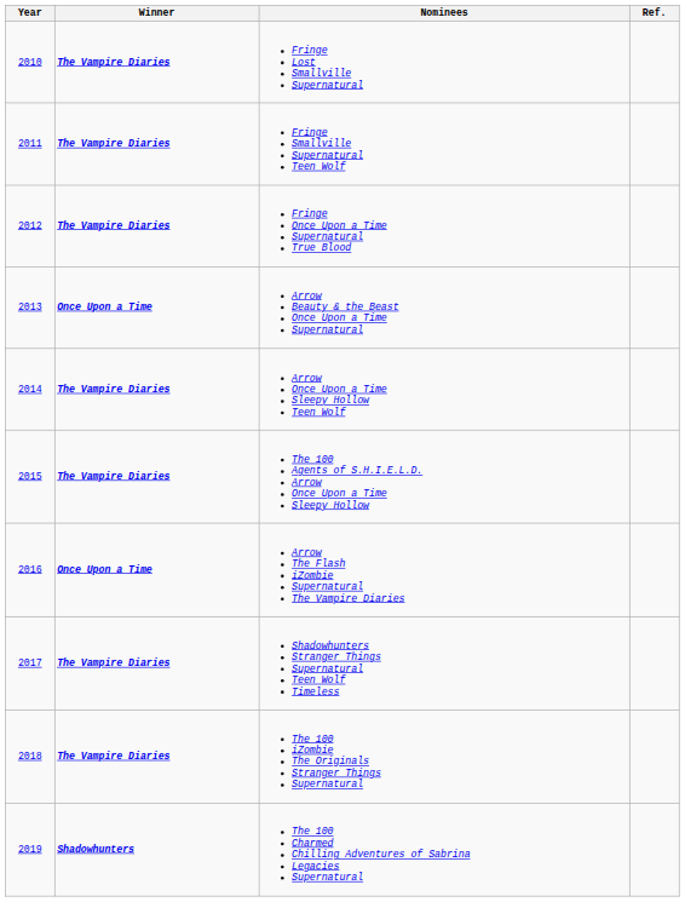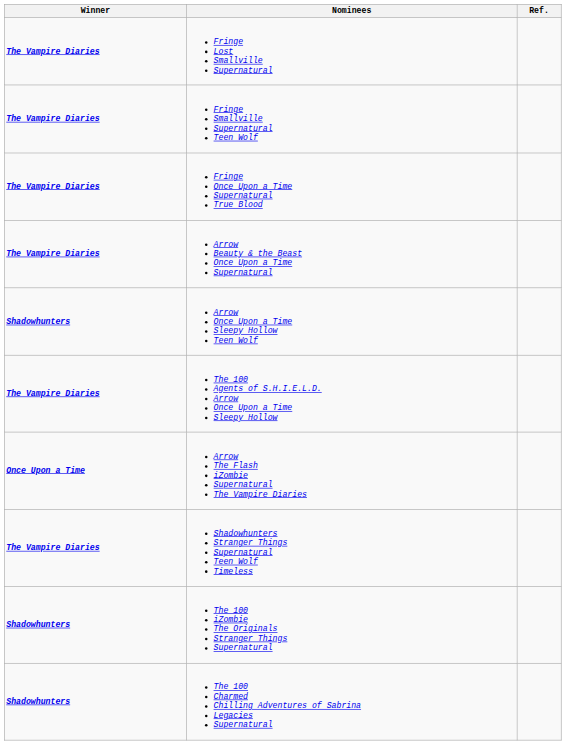 <table class="wikitable" width=70%>
 <tr>
-<th>Year</th>
 <th>Winner</th>
 <th>Nominees</th>
 <th>Ref.</th>
 </tr>
 <tr>
-<td align="center"><a href='#'>2010</a></td>
 <td><strong><em><a href='#'>The Vampire Diaries</a></em></strong></td>
 <td><br><ul><li><em><a href='#'>Fringe</a></em></li><li><em><a href='#'>Lost</a></em></li><li><em><a href='#'>Smallville</a></em></li><li><em><a href='#'>Supernatural</a></em></li></ul></td>
 <td align="center"></td>
 </tr>
 <tr>
-<td align="center"><a href='#'>2011</a></td>
 <td><strong><em><a href='#'>The Vampire Diaries</a></em></strong></td>
 <td><br><ul><li><em><a href='#'>Fringe</a></em></li><li><em><a href='#'>Smallville</a></em></li><li><em><a href='#'>Supernatural</a></em></li><li><em><a href='#'>Teen Wolf</a></em></li></ul></td>
 <td align="center"></td>
 </tr>
 <tr>
-<td align="center"><a href='#'>2012</a></td>
 <td><strong><em><a href='#'>The Vampire Diaries</a></em></strong></td>
 <td><br><ul><li><em><a href='#'>Fringe</a></em></li><li><em><a href='#'>Once Upon a Time</a></em></li><li><em><a href='#'>Supernatural</a></em></li><li><em><a href='#'>True Blood</a></em></li></ul></td>
 <td align="center"></td>
 </tr>
 <tr>
-<td align="center"><a href='#'>2013</a></td>
-<td><strong><em><a href='#'>Once Upon a Time</a></em></strong></td>
+<td><strong><em><a href='#'>The Vampire Diaries</a></em></strong></td>
 <td><br><ul><li><em><a href='#'>Arrow</a></em></li><li><em><a href='#'>Beauty & the Beast</a></em></li><li><em><a href='#'>Once Upon a Time</a></em></li><li><em><a href='#'>Supernatural</a></em></li></ul></td>
 <td align="center"></td>
 </tr>
 <tr>
-<td align="center"><a href='#'>2014</a></td>
-<td><strong><em><a href='#'>The Vampire Diaries</a></em></strong></td>
+<td><strong><em><a href='#'>Shadowhunters</a></em></strong></td>
 <td><br><ul><li><em><a href='#'>Arrow</a></em></li><li><em><a href='#'>Once Upon a Time</a></em></li><li><em><a href='#'>Sleepy Hollow</a></em></li><li><em><a href='#'>Teen Wolf</a></em></li></ul></td>
 <td align="center"></td>
 </tr>
 <tr>
-<td align="center"><a href='#'>2015</a></td>
 <td><strong><em><a href='#'>The Vampire Diaries</a></em></strong></td>
 <td><br><ul><li><em><a href='#'>The 100</a></em></li><li><em><a href='#'>Agents of S.H.I.E.L.D.</a></em></li><li><em><a href='#'>Arrow</a></em></li><li><em><a href='#'>Once Upon a Time</a></em></li><li><em><a href='#'>Sleepy Hollow</a></em></li></ul></td>
 <td align="center"></td>
 </tr>
 <tr>
-<td align="center"><a href='#'>2016</a></td>
 <td><strong><em><a href='#'>Once Upon a Time</a></em></strong></td>
 <td><br><ul><li><em><a href='#'>Arrow</a></em></li><li><em><a href='#'>The Flash</a></em></li><li><em><a href='#'>iZombie</a></em></li><li><em><a href='#'>Supernatural</a></em></li><li><em><a href='#'>The Vampire Diaries</a></em></li></ul></td>
 <td align="center"></td>
 </tr>
 <tr>
-<td align="center"><a href='#'>2017</a></td>
 <td><strong><em><a href='#'>The Vampire Diaries</a></em></strong></td>
 <td><br><ul><li><em><a href='#'>Shadowhunters</a></em></li><li><em><a href='#'>Stranger Things</a></em></li><li><em><a href='#'>Supernatural</a></em></li><li><em><a href='#'>Teen Wolf</a></em></li><li><em><a href='#'>Timeless</a></em></li></ul></td>
 <td align="center"></td>
 </tr>
 <tr>
-<td align="center"><a href='#'>2018</a></td>
-<td><strong><em><a href='#'>The Vampire Diaries</a></em></strong></td>
+<td><strong><em><a href='#'>Shadowhunters</a></em></strong></td>
 <td><br><ul><li><em><a href='#'>The 100</a></em></li><li><em><a href='#'>iZombie</a></em></li><li><em><a href='#'>The Originals</a></em></li><li><em><a href='#'>Stranger Things</a></em></li><li><em><a href='#'>Supernatural</a></em></li></ul></td>
 <td align="center"></td>
 </tr>
 <tr>
-<td align="center"><a href='#'>2019</a></td>
 <td><strong><em><a href='#'>Shadowhunters</a></em></strong></td>
 <td><br><ul><li><em><a href='#'>The 100</a></em></li><li><em><a href='#'>Charmed</a></em></li><li><em><a href='#'>Chilling Adventures of Sabrina</a></em></li><li><em><a href='#'>Legacies</a></em></li><li><em><a href='#'>Supernatural</a></em></li></ul></td>
 <td align="center"></td>
 </tr>
 </table>
